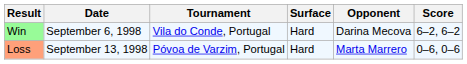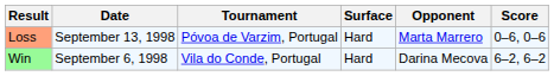 <table class="sortable wikitable" style=font-size:97%>
 <tr>
 <th>Result</th>
 <th>Date</th>
 <th>Tournament</th>
 <th>Surface</th>
 <th>Opponent</th>
 <th>Score</th>
 </tr>
 <tr bgcolor="#f0f8ff">
+<td style="background:#ffa07a;">Loss</td>
+<td>September 13, 1998</td>
+<td><a href='#'>Póvoa de Varzim</a>, Portugal</td>
+<td>Hard</td>
+<td> <a href='#'>Marta Marrero</a></td>
+<td>0–6, 0–6</td>
+</tr>
+<tr bgcolor="#f0f8ff">
 <td style="background:#98fb98;">Win</td>
 <td>September 6, 1998</td>
 <td><a href='#'>Vila do Conde</a>, Portugal</td>
 <td>Hard</td>
 <td> Darina Mecova</td>
 <td>6–2, 6–2</td>
 </tr>
-<tr bgcolor="#f0f8ff">
-<td style="background:#ffa07a;">Loss</td>
-<td>September 13, 1998</td>
-<td><a href='#'>Póvoa de Varzim</a>, Portugal</td>
-<td>Hard</td>
-<td> <a href='#'>Marta Marrero</a></td>
-<td>0–6, 0–6</td>
-</tr>
 </table>
